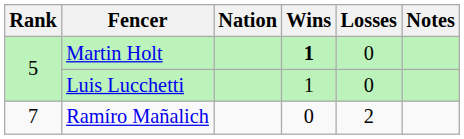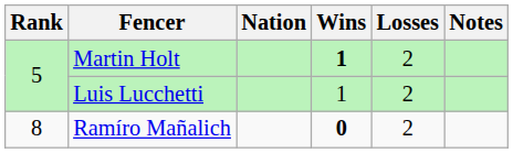 <table class="wikitable sortable" style="text-align: center;">
 <tr>
 <th>Rank</th>
 <th>Fencer</th>
 <th>Nation</th>
 <th>Wins</th>
 <th>Losses</th>
 <th>Notes</th>
 </tr>
 <tr bgcolor=bbf3bb>
 <td rowspan=2>5</td>
 <td align=left><a href='#'>Martin Holt</a></td>
 <td align=left></td>
 <td><strong>1</strong></td>
-<td>0</td>
+<td>2</td>
 <td></td>
 </tr>
 <tr bgcolor=bbf3bb>
 <td align=left><a href='#'>Luis Lucchetti</a></td>
 <td align=left></td>
 <td>1</td>
-<td>0</td>
+<td>2</td>
 <td></td>
 </tr>
 <tr>
-<td>7</td>
+<td>8</td>
 <td align=left><a href='#'>Ramíro Mañalich</a></td>
 <td align=left></td>
-<td>0</td>
+<td><strong>0</strong></td>
 <td>2</td>
 <td></td>
 </tr>
 </table>
